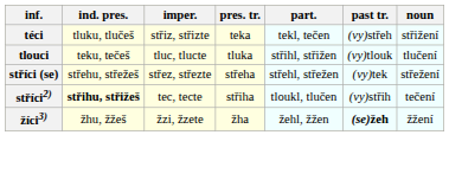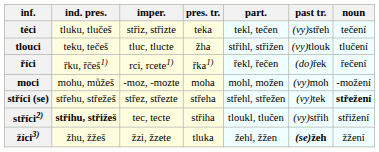 <table class="wikitable" border="1" width=90% style="text-align:center; background:lightyellow">
 <tr>
 <th>inf.</th>
 <th>ind. pres.</th>
 <th>imper.</th>
 <th>pres. tr.</th>
 <th>part.</th>
 <th>past tr.</th>
 <th>noun</th>
 </tr>
 <tr>
 <th>téci</th>
 <td>tluku, tlučeš</td>
 <td>střiz, střizte</td>
 <td>teka</td>
 <td style="background:azure">tekl, tečen</td>
 <td style="background:azure"><em>(vy)</em>střeh</td>
-<td style="background:azure">střižení</td>
+<td style="background:azure">tečení</td>
 </tr>
 <tr>
 <th>tlouci</th>
 <td>teku, tečeš</td>
 <td>tluc, tlucte</td>
-<td>tluka</td>
+<td>žha</td>
 <td style="background:azure">střihl, střižen</td>
 <td style="background:azure"><em>(vy)</em>tlouk</td>
 <td style="background:azure">tlučení</td>
+</tr>
+<tr>
+<th>říci</th>
+<td>řku, řčeš<sup><em>1)</em></sup></td>
+<td>rci, rcete<sup><em>1)</em></sup></td>
+<td>řka<sup><em>1)</em></sup></td>
+<td style="background:azure">řekl, řečen</td>
+<td style="background:azure"><em>(do)</em>řek</td>
+<td style="background:azure">řečení</td>
+</tr>
+<tr>
+<th>moci</th>
+<td>mohu, můžeš</td>
+<td>-moz, -mozte</td>
+<td>moha</td>
+<td style="background:azure">mohl, možen</td>
+<td style="background:azure"><em>(vy)</em>moh</td>
+<td style="background:azure">-možení</td>
 </tr>
 <tr>
 <th>stříci (se)</th>
 <td>střehu, střežeš</td>
 <td>střez, střezte</td>
 <td>střeha</td>
 <td style="background:azure">střehl, střežen</td>
 <td style="background:azure"><em>(vy)</em>tek</td>
-<td style="background:azure">střežení</td>
+<td style="background:azure"><strong>střežení</strong></td>
 </tr>
 <tr>
 <th>stříci<sup><em>2)</em></sup></th>
 <td><strong>střihu, střižeš</strong></td>
 <td>tec, tecte</td>
 <td>střiha</td>
 <td style="background:azure">tloukl, tlučen</td>
 <td style="background:azure"><em>(vy)</em>střih</td>
-<td style="background:azure">tečení</td>
+<td style="background:azure">střižení</td>
 </tr>
 <tr>
 <th>žíci<sup><em>3)</em></sup></th>
 <td>žhu, žžeš</td>
 <td>žzi, žzete</td>
-<td>žha</td>
+<td>tluka</td>
 <td style="background:azure">žehl, žžen</td>
 <td style="background:azure"><strong><em>(se)</em>žeh</strong></td>
 <td style="background:azure">žžení</td>
 </tr>
 </table>
